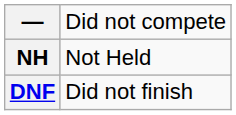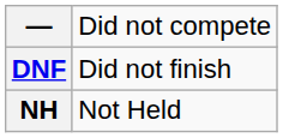 <table class="wikitable">
 <tr>
 <th scope="row">—</th>
 <td>Did not compete</td>
 </tr>
 <tr>
+<th scope="row"><a href='#'>DNF</a></th>
+<td>Did not finish</td>
+</tr>
+<tr>
 <th scope="row">NH</th>
 <td>Not Held</td>
 </tr>
-<tr>
-<th scope="row"><a href='#'>DNF</a></th>
-<td>Did not finish</td>
-</tr>
 </table>
